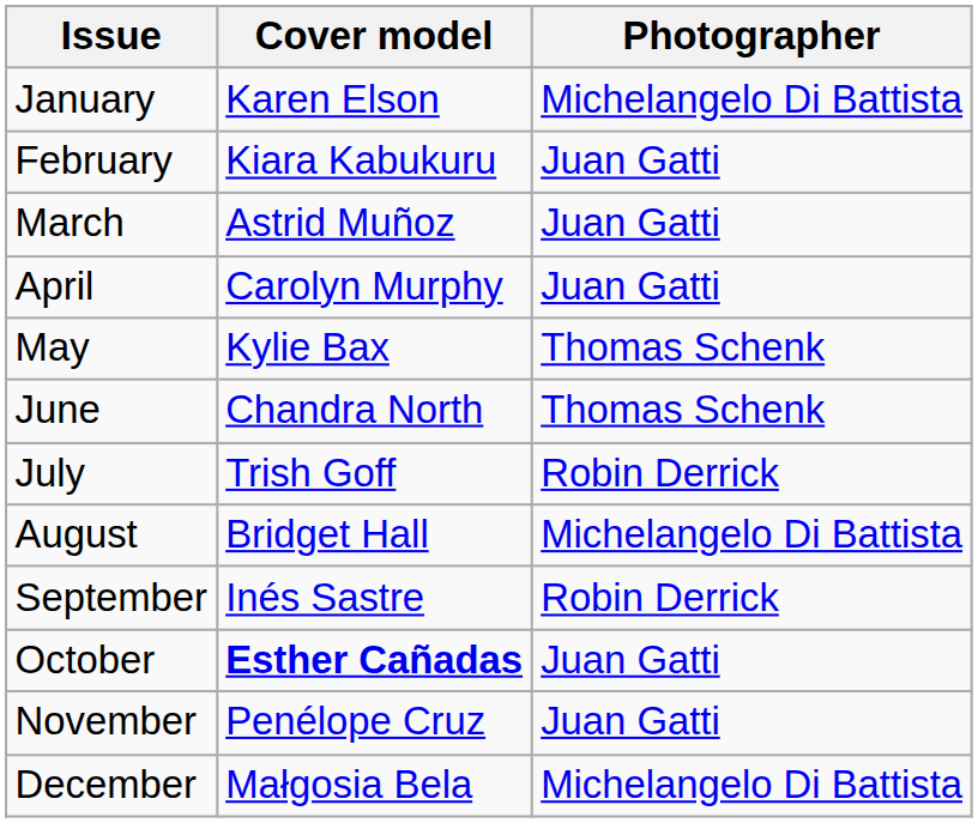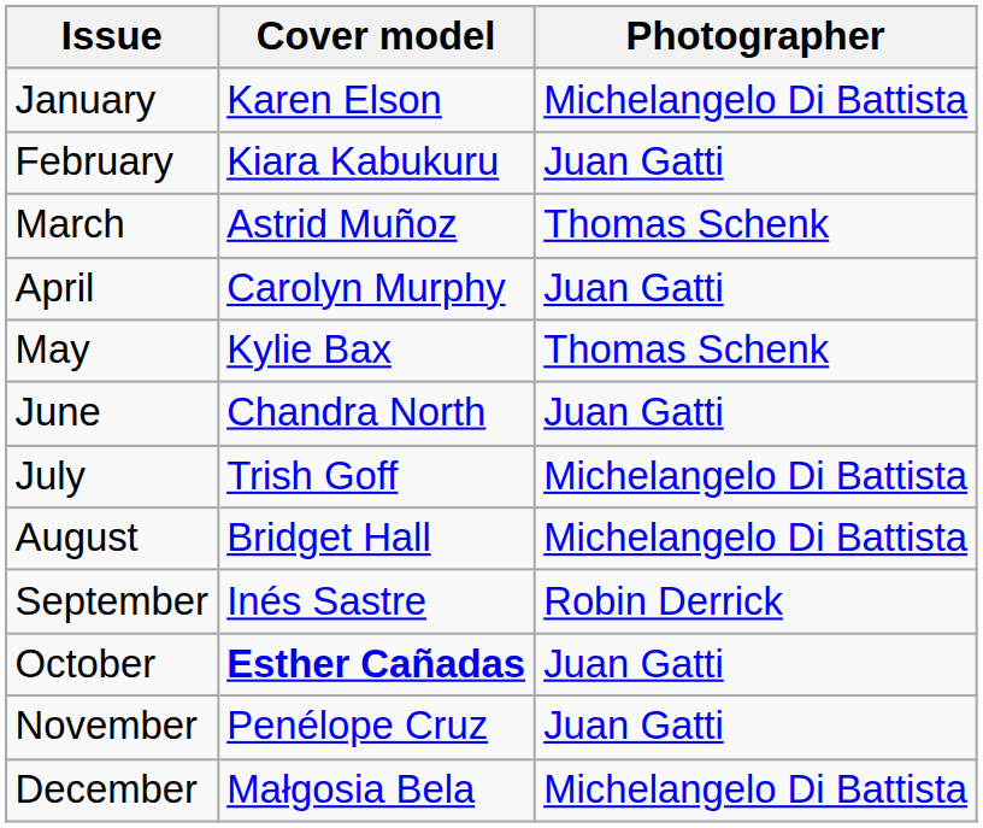 <table class="wikitable">
 <tr>
 <th>Issue</th>
 <th>Cover model</th>
 <th>Photographer</th>
 </tr>
 <tr>
 <td>January</td>
 <td><a href='#'>Karen Elson</a></td>
 <td><a href='#'>Michelangelo Di Battista</a></td>
 </tr>
 <tr>
 <td>February</td>
 <td><a href='#'>Kiara Kabukuru</a></td>
 <td><a href='#'>Juan Gatti</a></td>
 </tr>
 <tr>
 <td>March</td>
 <td><a href='#'>Astrid Muñoz</a></td>
-<td><a href='#'>Juan Gatti</a></td>
+<td><a href='#'>Thomas Schenk</a></td>
 </tr>
 <tr>
 <td>April</td>
 <td><a href='#'>Carolyn Murphy</a></td>
 <td><a href='#'>Juan Gatti</a></td>
 </tr>
 <tr>
 <td>May</td>
 <td><a href='#'>Kylie Bax</a></td>
 <td><a href='#'>Thomas Schenk</a></td>
 </tr>
 <tr>
 <td>June</td>
 <td><a href='#'>Chandra North</a></td>
-<td><a href='#'>Thomas Schenk</a></td>
+<td><a href='#'>Juan Gatti</a></td>
 </tr>
 <tr>
 <td>July</td>
 <td><a href='#'>Trish Goff</a></td>
-<td><a href='#'>Robin Derrick</a></td>
+<td><a href='#'>Michelangelo Di Battista</a></td>
 </tr>
 <tr>
 <td>August</td>
 <td><a href='#'>Bridget Hall</a></td>
 <td><a href='#'>Michelangelo Di Battista</a></td>
 </tr>
 <tr>
 <td>September</td>
 <td><a href='#'>Inés Sastre</a></td>
 <td><a href='#'>Robin Derrick</a></td>
 </tr>
 <tr>
 <td>October</td>
 <td><strong><a href='#'>Esther Cañadas</a></strong></td>
 <td><a href='#'>Juan Gatti</a></td>
 </tr>
 <tr>
 <td>November</td>
 <td><a href='#'>Penélope Cruz</a></td>
 <td><a href='#'>Juan Gatti</a></td>
 </tr>
 <tr>
 <td>December</td>
 <td><a href='#'>Małgosia Bela</a></td>
 <td><a href='#'>Michelangelo Di Battista</a></td>
 </tr>
 </table>
